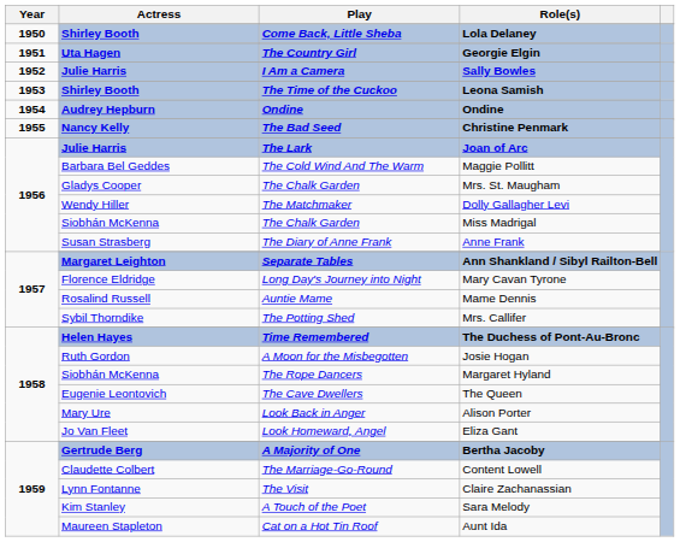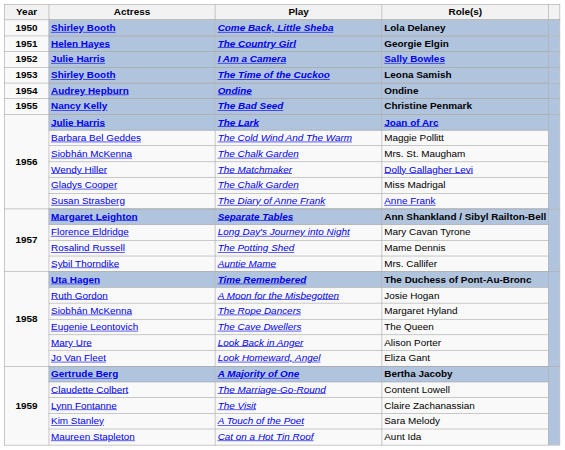 <table class="wikitable sortable">
 <tr>
 <th scope="col" style="width:8%;">Year</th>
 <th scope="col" style="width:30%;">Actress</th>
 <th scope="col" style="width:30%;">Play</th>
 <th scope="col" style="width:30%;">Role(s)</th>
 <th scope="col" style="width:2%;" class="unsortable"></th>
 </tr>
 <tr>
 <td rowspan="2" align="center"><strong>1950</strong> <br> </td>
 </tr>
 <tr style="background:#B0C4DE">
 <td><strong><a href='#'>Shirley Booth</a></strong></td>
 <td><strong><em><a href='#'>Come Back, Little Sheba</a></em></strong></td>
 <td><strong>Lola Delaney</strong></td>
 <td rowspan="2"></td>
 </tr>
 <tr>
 <td rowspan="2" align="center"><strong>1951</strong> <br> </td>
 </tr>
 <tr style="background:#B0C4DE">
-<td><strong><a href='#'>Uta Hagen</a></strong></td>
+<td><strong><a href='#'>Helen Hayes</a></strong></td>
 <td><strong><em><a href='#'>The Country Girl</a></em></strong></td>
 <td><strong>Georgie Elgin</strong></td>
 <td rowspan="2"></td>
 </tr>
 <tr>
 <td rowspan="2" align="center"><strong>1952</strong> <br> </td>
 </tr>
 <tr style="background:#B0C4DE">
 <td><strong><a href='#'>Julie Harris</a></strong></td>
 <td><strong><em><a href='#'>I Am a Camera</a></em></strong></td>
 <td><strong><a href='#'>Sally Bowles</a></strong></td>
 <td rowspan="2"></td>
 </tr>
 <tr>
 <td rowspan="2" align="center"><strong>1953</strong> <br> </td>
 </tr>
 <tr style="background:#B0C4DE">
 <td><strong><a href='#'>Shirley Booth</a></strong></td>
 <td><strong><em><a href='#'>The Time of the Cuckoo</a></em></strong></td>
 <td><strong>Leona Samish</strong></td>
 <td rowspan="2"></td>
 </tr>
 <tr>
 <td rowspan="2" align="center"><strong>1954</strong> <br> </td>
 </tr>
 <tr style="background:#B0C4DE">
 <td><strong><a href='#'>Audrey Hepburn</a></strong></td>
 <td><strong><em><a href='#'>Ondine</a></em></strong></td>
 <td><strong>Ondine</strong></td>
 <td rowspan="2"></td>
 </tr>
 <tr>
 <td rowspan="2" align="center"><strong>1955</strong> <br> </td>
 </tr>
 <tr style="background:#B0C4DE">
 <td><strong><a href='#'>Nancy Kelly</a></strong></td>
 <td><strong><em><a href='#'>The Bad Seed</a></em></strong></td>
 <td><strong>Christine Penmark</strong></td>
 <td rowspan="2"></td>
 </tr>
 <tr>
 <td rowspan="7" align="center"><strong>1956</strong> <br> </td>
 </tr>
 <tr style="background:#B0C4DE">
 <td><strong><a href='#'>Julie Harris</a></strong></td>
 <td><strong><em><a href='#'>The Lark</a></em></strong></td>
 <td><strong><a href='#'>Joan of Arc</a></strong></td>
 <td rowspan="7" align="center"></td>
 </tr>
 <tr>
 <td><a href='#'>Barbara Bel Geddes</a></td>
 <td><em><a href='#'>The Cold Wind And The Warm</a></em></td>
 <td>Maggie Pollitt</td>
 </tr>
 <tr>
-<td><a href='#'>Gladys Cooper</a></td>
+<td><a href='#'>Siobhán McKenna</a></td>
 <td><em><a href='#'>The Chalk Garden</a></em></td>
 <td>Mrs. St. Maugham</td>
 </tr>
 <tr>
 <td><a href='#'>Wendy Hiller</a></td>
 <td><em><a href='#'>The Matchmaker</a></em></td>
 <td><a href='#'>Dolly Gallagher Levi</a></td>
 </tr>
 <tr>
-<td><a href='#'>Siobhán McKenna</a></td>
+<td><a href='#'>Gladys Cooper</a></td>
 <td><em><a href='#'>The Chalk Garden</a></em></td>
 <td>Miss Madrigal</td>
 </tr>
 <tr>
 <td><a href='#'>Susan Strasberg</a></td>
 <td><em><a href='#'>The Diary of Anne Frank</a></em></td>
 <td><a href='#'>Anne Frank</a></td>
 </tr>
 <tr>
 <td rowspan="5" align="center"><strong>1957</strong> <br> </td>
 </tr>
 <tr style="background:#B0C4DE">
 <td><strong><a href='#'>Margaret Leighton</a></strong></td>
 <td><strong><em><a href='#'>Separate Tables</a></em></strong></td>
 <td><strong>Ann Shankland / Sibyl Railton-Bell</strong></td>
 <td rowspan="5" align="center"></td>
 </tr>
 <tr>
 <td><a href='#'>Florence Eldridge</a></td>
 <td><em><a href='#'>Long Day's Journey into Night</a></em></td>
 <td>Mary Cavan Tyrone</td>
 </tr>
 <tr>
 <td><a href='#'>Rosalind Russell</a></td>
-<td><em><a href='#'>Auntie Mame</a></em></td>
+<td><em><a href='#'>The Potting Shed</a></em></td>
 <td>Mame Dennis</td>
 </tr>
 <tr>
 <td><a href='#'>Sybil Thorndike</a></td>
-<td><em><a href='#'>The Potting Shed</a></em></td>
+<td><em><a href='#'>Auntie Mame</a></em></td>
 <td>Mrs. Callifer</td>
 </tr>
 <tr>
 <td rowspan="7" align="center"><strong>1958</strong> <br> </td>
 </tr>
 <tr style="background:#B0C4DE">
-<td><strong><a href='#'>Helen Hayes</a></strong></td>
+<td><strong><a href='#'>Uta Hagen</a></strong></td>
 <td><strong><em><a href='#'>Time Remembered</a></em></strong></td>
 <td><strong>The Duchess of Pont-Au-Bronc</strong></td>
 <td rowspan="7" align="center"></td>
 </tr>
 <tr>
 <td><a href='#'>Ruth Gordon</a></td>
 <td><em><a href='#'>A Moon for the Misbegotten</a></em></td>
 <td>Josie Hogan</td>
 </tr>
 <tr>
 <td><a href='#'>Siobhán McKenna</a></td>
 <td><em><a href='#'>The Rope Dancers</a></em></td>
 <td>Margaret Hyland</td>
 </tr>
 <tr>
 <td><a href='#'>Eugenie Leontovich</a></td>
 <td><em><a href='#'>The Cave Dwellers</a></em></td>
 <td>The Queen</td>
 </tr>
 <tr>
 <td><a href='#'>Mary Ure</a></td>
 <td><em><a href='#'>Look Back in Anger</a></em></td>
 <td>Alison Porter</td>
 </tr>
 <tr>
 <td><a href='#'>Jo Van Fleet</a></td>
 <td><em><a href='#'>Look Homeward, Angel</a></em></td>
 <td>Eliza Gant</td>
 </tr>
 <tr>
 <td rowspan="6" align="center"><strong>1959</strong> <br> </td>
 </tr>
 <tr style="background:#B0C4DE">
 <td><strong><a href='#'>Gertrude Berg</a></strong></td>
 <td><strong><em><a href='#'>A Majority of One</a></em></strong></td>
 <td><strong>Bertha Jacoby</strong></td>
 <td rowspan="6" align="center"></td>
 </tr>
 <tr>
 <td><a href='#'>Claudette Colbert</a></td>
 <td><em><a href='#'>The Marriage-Go-Round</a></em></td>
 <td>Content Lowell</td>
 </tr>
 <tr>
 <td><a href='#'>Lynn Fontanne</a></td>
 <td><em><a href='#'>The Visit</a></em></td>
 <td>Claire Zachanassian</td>
 </tr>
 <tr>
 <td><a href='#'>Kim Stanley</a></td>
 <td><em><a href='#'>A Touch of the Poet</a></em></td>
 <td>Sara Melody</td>
 </tr>
 <tr>
 <td><a href='#'>Maureen Stapleton</a></td>
 <td><em><a href='#'>Cat on a Hot Tin Roof</a></em></td>
 <td>Aunt Ida</td>
 </tr>
 </table>
